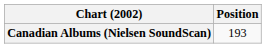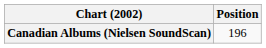 <table class="wikitable plainrowheaders" style="text-align:center">
 <tr>
 <th>Chart (2002)</th>
 <th>Position</th>
 </tr>
 <tr>
 <th scope="row">Canadian Albums (Nielsen SoundScan)</th>
-<td>193</td>
+<td>196</td>
 </tr>
 </table>
